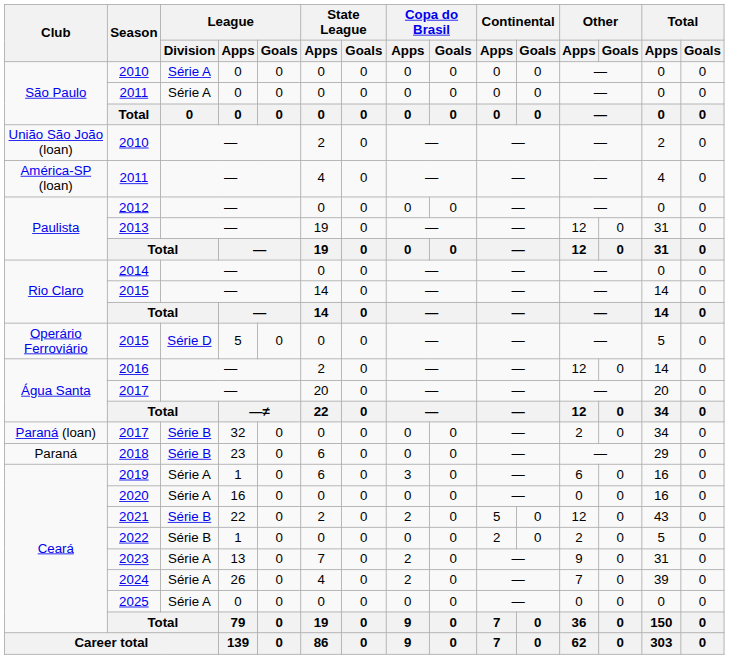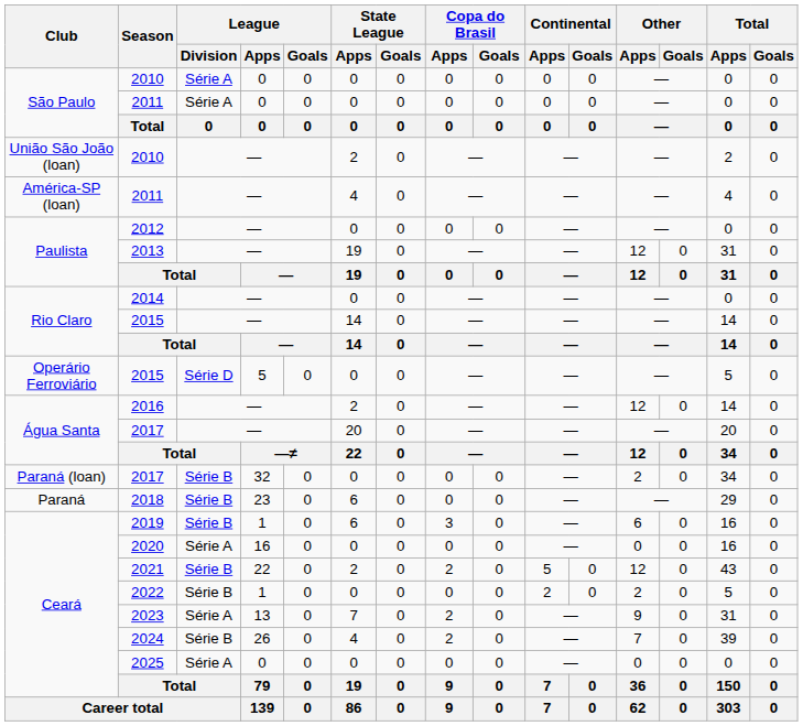 <table class="wikitable" style="text-align: center">
 <tr>
 <th rowspan="2">Club</th>
 <th rowspan="2">Season</th>
 <th colspan="3">League</th>
 <th colspan="2">State League</th>
 <th colspan="2"><a href='#'>Copa do Brasil</a></th>
 <th colspan="2">Continental</th>
 <th colspan="2">Other</th>
 <th colspan="2">Total</th>
 </tr>
 <tr>
 <th>Division</th>
 <th>Apps</th>
 <th>Goals</th>
 <th>Apps</th>
 <th>Goals</th>
 <th>Apps</th>
 <th>Goals</th>
 <th>Apps</th>
 <th>Goals</th>
 <th>Apps</th>
 <th>Goals</th>
 <th>Apps</th>
 <th>Goals</th>
 </tr>
 <tr>
 <td rowspan="3"><a href='#'>São Paulo</a></td>
 <td><a href='#'>2010</a></td>
 <td><a href='#'>Série A</a></td>
 <td>0</td>
 <td>0</td>
 <td>0</td>
 <td>0</td>
 <td>0</td>
 <td>0</td>
 <td>0</td>
 <td>0</td>
 <td colspan="2">—</td>
 <td>0</td>
 <td>0</td>
 </tr>
 <tr>
 <td><a href='#'>2011</a></td>
 <td>Série A</td>
 <td>0</td>
 <td>0</td>
 <td>0</td>
 <td>0</td>
 <td>0</td>
 <td>0</td>
 <td>0</td>
 <td>0</td>
 <td colspan="2">—</td>
 <td>0</td>
 <td>0</td>
 </tr>
 <tr>
 <th colpsan="2">Total</th>
 <th>0</th>
 <th>0</th>
 <th>0</th>
 <th>0</th>
 <th>0</th>
 <th>0</th>
 <th>0</th>
 <th>0</th>
 <th>0</th>
 <th colspan="2">—</th>
 <th>0</th>
 <th>0</th>
 </tr>
 <tr>
 <td><a href='#'>União São João</a> (loan)</td>
 <td><a href='#'>2010</a></td>
 <td colspan="3">—</td>
 <td>2</td>
 <td>0</td>
 <td colspan="2">—</td>
 <td colspan="2">—</td>
 <td colspan="2">—</td>
 <td>2</td>
 <td>0</td>
 </tr>
 <tr>
 <td><a href='#'>América-SP</a> (loan)</td>
 <td><a href='#'>2011</a></td>
 <td colspan="3">—</td>
 <td>4</td>
 <td>0</td>
 <td colspan="2">—</td>
 <td colspan="2">—</td>
 <td colspan="2">—</td>
 <td>4</td>
 <td>0</td>
 </tr>
 <tr>
 <td rowspan="3"><a href='#'>Paulista</a></td>
 <td><a href='#'>2012</a></td>
 <td colspan="3">—</td>
 <td>0</td>
 <td>0</td>
 <td>0</td>
 <td>0</td>
 <td colspan="2">—</td>
 <td colspan="2">—</td>
 <td>0</td>
 <td>0</td>
 </tr>
 <tr>
 <td><a href='#'>2013</a></td>
 <td colspan="3">—</td>
 <td>19</td>
 <td>0</td>
 <td colspan="2">—</td>
 <td colspan="2">—</td>
 <td>12</td>
 <td>0</td>
 <td>31</td>
 <td>0</td>
 </tr>
 <tr>
 <th colspan="2">Total</th>
 <th colspan="2">—</th>
 <th>19</th>
 <th>0</th>
 <th>0</th>
 <th>0</th>
 <th colspan="2">—</th>
 <th>12</th>
 <th>0</th>
 <th>31</th>
 <th>0</th>
 </tr>
 <tr>
 <td rowspan="3"><a href='#'>Rio Claro</a></td>
 <td><a href='#'>2014</a></td>
 <td colspan="3">—</td>
 <td>0</td>
 <td>0</td>
 <td colspan="2">—</td>
 <td colspan="2">—</td>
 <td colspan="2">—</td>
 <td>0</td>
 <td>0</td>
 </tr>
 <tr>
 <td><a href='#'>2015</a></td>
 <td colspan="3">—</td>
 <td>14</td>
 <td>0</td>
 <td colspan="2">—</td>
 <td colspan="2">—</td>
 <td colspan="2">—</td>
 <td>14</td>
 <td>0</td>
 </tr>
 <tr>
 <th colspan="2">Total</th>
 <th colspan="2">—</th>
 <th>14</th>
 <th>0</th>
 <th colspan="2">—</th>
 <th colspan="2">—</th>
 <th colspan="2">—</th>
 <th>14</th>
 <th>0</th>
 </tr>
 <tr>
 <td><a href='#'>Operário Ferroviário</a></td>
 <td><a href='#'>2015</a></td>
 <td><a href='#'>Série D</a></td>
 <td>5</td>
 <td>0</td>
 <td>0</td>
 <td>0</td>
 <td colspan="2">—</td>
 <td colspan="2">—</td>
 <td colspan="2">—</td>
 <td>5</td>
 <td>0</td>
 </tr>
 <tr>
 <td rowspan="3"><a href='#'>Água Santa</a></td>
 <td><a href='#'>2016</a></td>
 <td colspan="3">—</td>
 <td>2</td>
 <td>0</td>
 <td colspan="2">—</td>
 <td colspan="2">—</td>
 <td>12</td>
 <td>0</td>
 <td>14</td>
 <td>0</td>
 </tr>
 <tr>
 <td><a href='#'>2017</a></td>
 <td colspan="3">—</td>
 <td>20</td>
 <td>0</td>
 <td colspan="2">—</td>
 <td colspan="2">—</td>
 <td colspan="2">—</td>
 <td>20</td>
 <td>0</td>
 </tr>
 <tr>
 <th colspan="2">Total</th>
 <th colspan="2">—≠</th>
 <th>22</th>
 <th>0</th>
 <th colspan="2">—</th>
 <th colspan="2">—</th>
 <th>12</th>
 <th>0</th>
 <th>34</th>
 <th>0</th>
 </tr>
 <tr>
 <td><a href='#'>Paraná</a> (loan)</td>
 <td><a href='#'>2017</a></td>
 <td><a href='#'>Série B</a></td>
 <td>32</td>
 <td>0</td>
 <td>0</td>
 <td>0</td>
 <td>0</td>
 <td>0</td>
 <td colspan="2">—</td>
 <td>2</td>
 <td>0</td>
 <td>34</td>
 <td>0</td>
 </tr>
 <tr>
 <td>Paraná</td>
 <td><a href='#'>2018</a></td>
 <td><a href='#'>Série B</a></td>
 <td>23</td>
 <td>0</td>
 <td>6</td>
 <td>0</td>
 <td>0</td>
 <td>0</td>
 <td colspan="2">—</td>
 <td colspan="2">—</td>
 <td>29</td>
 <td>0</td>
 </tr>
 <tr>
 <td rowspan="8"><a href='#'>Ceará</a></td>
 <td><a href='#'>2019</a></td>
-<td>Série A</td>
+<td><a href='#'>Série B</a></td>
 <td>1</td>
 <td>0</td>
 <td>6</td>
 <td>0</td>
 <td>3</td>
 <td>0</td>
 <td colspan="2">—</td>
 <td>6</td>
 <td>0</td>
 <td>16</td>
 <td>0</td>
 </tr>
 <tr>
 <td><a href='#'>2020</a></td>
 <td>Série A</td>
 <td>16</td>
 <td>0</td>
 <td>0</td>
 <td>0</td>
 <td>0</td>
 <td>0</td>
 <td colspan="2">—</td>
 <td>0</td>
 <td>0</td>
 <td>16</td>
 <td>0</td>
 </tr>
 <tr>
 <td><a href='#'>2021</a></td>
 <td><a href='#'>Série B</a></td>
 <td>22</td>
 <td>0</td>
 <td>2</td>
 <td>0</td>
 <td>2</td>
 <td>0</td>
 <td>5</td>
 <td>0</td>
 <td>12</td>
 <td>0</td>
 <td>43</td>
 <td>0</td>
 </tr>
 <tr>
 <td><a href='#'>2022</a></td>
 <td>Série B</td>
 <td>1</td>
 <td>0</td>
 <td>0</td>
 <td>0</td>
 <td>0</td>
 <td>0</td>
 <td>2</td>
 <td>0</td>
 <td>2</td>
 <td>0</td>
 <td>5</td>
 <td>0</td>
 </tr>
 <tr>
 <td><a href='#'>2023</a></td>
 <td>Série A</td>
 <td>13</td>
 <td>0</td>
 <td>7</td>
 <td>0</td>
 <td>2</td>
 <td>0</td>
 <td colspan="2">—</td>
 <td>9</td>
 <td>0</td>
 <td>31</td>
 <td>0</td>
 </tr>
 <tr>
 <td><a href='#'>2024</a></td>
-<td>Série A</td>
+<td>Série B</td>
 <td>26</td>
 <td>0</td>
 <td>4</td>
 <td>0</td>
 <td>2</td>
 <td>0</td>
 <td colspan="2">—</td>
 <td>7</td>
 <td>0</td>
 <td>39</td>
 <td>0</td>
 </tr>
 <tr>
 <td><a href='#'>2025</a></td>
 <td>Série A</td>
 <td>0</td>
 <td>0</td>
 <td>0</td>
 <td>0</td>
 <td>0</td>
 <td>0</td>
 <td colspan="2">—</td>
 <td>0</td>
 <td>0</td>
 <td>0</td>
 <td>0</td>
 </tr>
 <tr>
 <th colspan="2">Total</th>
 <th>79</th>
 <th>0</th>
 <th>19</th>
 <th>0</th>
 <th>9</th>
 <th>0</th>
 <th>7</th>
 <th>0</th>
 <th>36</th>
 <th>0</th>
 <th>150</th>
 <th>0</th>
 </tr>
 <tr>
 <th colspan="3">Career total</th>
 <th>139</th>
 <th>0</th>
 <th>86</th>
 <th>0</th>
 <th>9</th>
 <th>0</th>
 <th>7</th>
 <th>0</th>
 <th>62</th>
 <th>0</th>
 <th>303</th>
 <th>0</th>
 </tr>
 </table>
